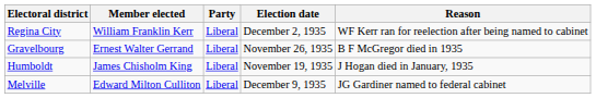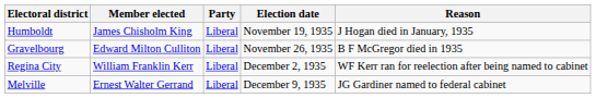 <table class="wikitable sortable">
 <tr>
 <th>Electoral district</th>
 <th>Member elected</th>
 <th>Party</th>
 <th>Election date</th>
 <th>Reason</th>
 </tr>
 <tr>
+<td><a href='#'>Humboldt</a></td>
+<td><a href='#'>James Chisholm King</a></td>
+<td><a href='#'>Liberal</a></td>
+<td>November 19, 1935</td>
+<td>J Hogan died in January, 1935</td>
+</tr>
+<tr>
+<td><a href='#'>Gravelbourg</a></td>
+<td><a href='#'>Edward Milton Culliton</a></td>
+<td><a href='#'>Liberal</a></td>
+<td>November 26, 1935</td>
+<td>B F McGregor died in 1935</td>
+</tr>
+<tr>
 <td><a href='#'>Regina City</a></td>
 <td><a href='#'>William Franklin Kerr</a></td>
 <td><a href='#'>Liberal</a></td>
 <td>December 2, 1935</td>
 <td>WF Kerr ran for reelection after being named to cabinet</td>
 </tr>
 <tr>
-<td><a href='#'>Gravelbourg</a></td>
+<td><a href='#'>Melville</a></td>
 <td><a href='#'>Ernest Walter Gerrand</a></td>
-<td><a href='#'>Liberal</a></td>
-<td>November 26, 1935</td>
-<td>B F McGregor died in 1935</td>
-</tr>
-<tr>
-<td><a href='#'>Humboldt</a></td>
-<td><a href='#'>James Chisholm King</a></td>
-<td><a href='#'>Liberal</a></td>
-<td>November 19, 1935</td>
-<td>J Hogan died in January, 1935</td>
-</tr>
-<tr>
-<td><a href='#'>Melville</a></td>
-<td><a href='#'>Edward Milton Culliton</a></td>
 <td><a href='#'>Liberal</a></td>
 <td>December 9, 1935</td>
 <td>JG Gardiner named to federal cabinet</td>
 </tr>
 </table>
